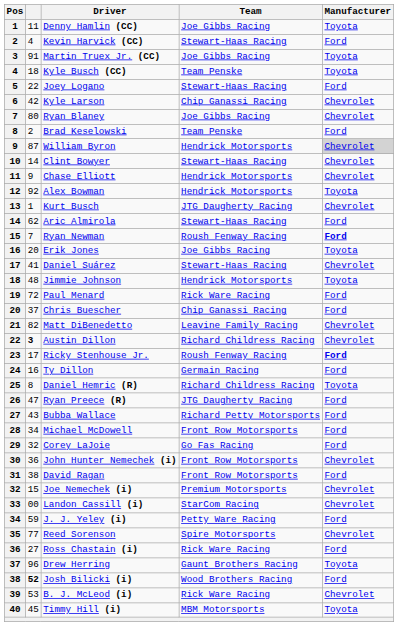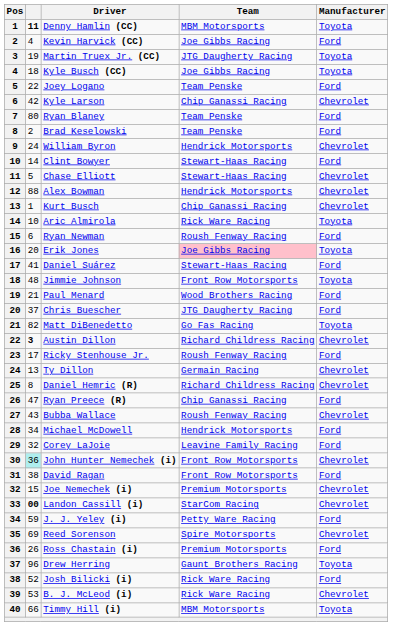 <table class="wikitable" style="font-size:95%">
 <tr>
 <th>Pos</th>
 <th></th>
 <th>Driver</th>
 <th>Team</th>
 <th>Manufacturer</th>
 </tr>
 <tr>
 <th>1</th>
-<td>11</td>
+<td><strong>11</strong></td>
 <td><a href='#'>Denny Hamlin</a> <strong>(CC)</strong></td>
-<td><a href='#'>Joe Gibbs Racing</a></td>
+<td><a href='#'>MBM Motorsports</a></td>
 <td><a href='#'>Toyota</a></td>
 </tr>
 <tr>
 <th>2</th>
 <td>4</td>
 <td><a href='#'>Kevin Harvick</a> <strong>(CC)</strong></td>
-<td><a href='#'>Stewart-Haas Racing</a></td>
+<td><a href='#'>Joe Gibbs Racing</a></td>
 <td><a href='#'>Ford</a></td>
 </tr>
 <tr>
 <th>3</th>
-<td>91</td>
+<td>19</td>
 <td><a href='#'>Martin Truex Jr.</a> <strong>(CC)</strong></td>
-<td><a href='#'>Joe Gibbs Racing</a></td>
+<td><a href='#'>JTG Daugherty Racing</a></td>
 <td><a href='#'>Toyota</a></td>
 </tr>
 <tr>
 <th>4</th>
 <td>18</td>
 <td><a href='#'>Kyle Busch</a> <strong>(CC)</strong></td>
-<td><a href='#'>Team Penske</a></td>
+<td><a href='#'>Joe Gibbs Racing</a></td>
 <td><a href='#'>Toyota</a></td>
 </tr>
 <tr>
 <th>5</th>
 <td>22</td>
 <td><a href='#'>Joey Logano</a></td>
-<td><a href='#'>Stewart-Haas Racing</a></td>
+<td><a href='#'>Team Penske</a></td>
 <td><a href='#'>Ford</a></td>
 </tr>
 <tr>
 <th>6</th>
 <td>42</td>
 <td><a href='#'>Kyle Larson</a></td>
 <td><a href='#'>Chip Ganassi Racing</a></td>
 <td><a href='#'>Chevrolet</a></td>
 </tr>
 <tr>
 <th>7</th>
 <td>80</td>
 <td><a href='#'>Ryan Blaney</a></td>
-<td><a href='#'>Joe Gibbs Racing</a></td>
-<td><a href='#'>Chevrolet</a></td>
+<td><a href='#'>Team Penske</a></td>
+<td><a href='#'>Ford</a></td>
 </tr>
 <tr>
 <th>8</th>
 <td>2</td>
 <td><a href='#'>Brad Keselowski</a></td>
 <td><a href='#'>Team Penske</a></td>
 <td><a href='#'>Ford</a></td>
 </tr>
 <tr>
 <th>9</th>
-<td>87</td>
+<td>24</td>
 <td><a href='#'>William Byron</a></td>
 <td><a href='#'>Hendrick Motorsports</a></td>
-<td style="background: lightgrey;"><a href='#'>Chevrolet</a></td>
+<td><a href='#'>Chevrolet</a></td>
 </tr>
 <tr>
 <th>10</th>
 <td>14</td>
 <td><a href='#'>Clint Bowyer</a></td>
 <td><a href='#'>Stewart-Haas Racing</a></td>
-<td><a href='#'>Chevrolet</a></td>
+<td><a href='#'>Ford</a></td>
 </tr>
 <tr>
 <th>11</th>
-<td>9</td>
+<td>5</td>
 <td><a href='#'>Chase Elliott</a></td>
-<td><a href='#'>Hendrick Motorsports</a></td>
+<td><a href='#'>Stewart-Haas Racing</a></td>
 <td><a href='#'>Chevrolet</a></td>
 </tr>
 <tr>
 <th>12</th>
-<td>92</td>
+<td>88</td>
 <td><a href='#'>Alex Bowman</a></td>
 <td><a href='#'>Hendrick Motorsports</a></td>
-<td><a href='#'>Toyota</a></td>
+<td><a href='#'>Chevrolet</a></td>
 </tr>
 <tr>
 <th>13</th>
 <td>1</td>
 <td><a href='#'>Kurt Busch</a></td>
-<td><a href='#'>JTG Daugherty Racing</a></td>
+<td><a href='#'>Chip Ganassi Racing</a></td>
 <td><a href='#'>Chevrolet</a></td>
 </tr>
 <tr>
 <th>14</th>
-<td>62</td>
+<td>10</td>
 <td><a href='#'>Aric Almirola</a></td>
-<td><a href='#'>Stewart-Haas Racing</a></td>
-<td><a href='#'>Ford</a></td>
+<td><a href='#'>Rick Ware Racing</a></td>
+<td><a href='#'>Toyota</a></td>
 </tr>
 <tr>
 <th>15</th>
-<td>7</td>
+<td>6</td>
 <td><a href='#'>Ryan Newman</a></td>
 <td><a href='#'>Roush Fenway Racing</a></td>
-<td><strong><a href='#'>Ford</a></strong></td>
+<td><a href='#'>Ford</a></td>
 </tr>
 <tr>
 <th>16</th>
 <td>20</td>
 <td><a href='#'>Erik Jones</a></td>
-<td><a href='#'>Joe Gibbs Racing</a></td>
+<td style="background: pink;"><a href='#'>Joe Gibbs Racing</a></td>
 <td><a href='#'>Toyota</a></td>
 </tr>
 <tr>
 <th>17</th>
 <td>41</td>
 <td><a href='#'>Daniel Suárez</a></td>
 <td><a href='#'>Stewart-Haas Racing</a></td>
-<td><a href='#'>Chevrolet</a></td>
+<td><a href='#'>Ford</a></td>
 </tr>
 <tr>
 <th>18</th>
 <td>48</td>
 <td><a href='#'>Jimmie Johnson</a></td>
-<td><a href='#'>Hendrick Motorsports</a></td>
+<td><a href='#'>Front Row Motorsports</a></td>
 <td><a href='#'>Toyota</a></td>
 </tr>
 <tr>
 <th>19</th>
-<td>72</td>
+<td>21</td>
 <td><a href='#'>Paul Menard</a></td>
-<td><a href='#'>Rick Ware Racing</a></td>
+<td><a href='#'>Wood Brothers Racing</a></td>
 <td><a href='#'>Ford</a></td>
 </tr>
 <tr>
 <th>20</th>
 <td>37</td>
 <td><a href='#'>Chris Buescher</a></td>
-<td><a href='#'>Chip Ganassi Racing</a></td>
+<td><a href='#'>JTG Daugherty Racing</a></td>
 <td><a href='#'>Ford</a></td>
 </tr>
 <tr>
 <th>21</th>
 <td>82</td>
 <td><a href='#'>Matt DiBenedetto</a></td>
-<td><a href='#'>Leavine Family Racing</a></td>
-<td><a href='#'>Chevrolet</a></td>
+<td><a href='#'>Go Fas Racing</a></td>
+<td><a href='#'>Toyota</a></td>
 </tr>
 <tr>
 <th>22</th>
 <td><strong>3</strong></td>
 <td><a href='#'>Austin Dillon</a></td>
 <td><a href='#'>Richard Childress Racing</a></td>
 <td><a href='#'>Chevrolet</a></td>
 </tr>
 <tr>
 <th>23</th>
 <td>17</td>
 <td><a href='#'>Ricky Stenhouse Jr.</a></td>
 <td><a href='#'>Roush Fenway Racing</a></td>
-<td><strong><a href='#'>Ford</a></strong></td>
+<td><a href='#'>Ford</a></td>
 </tr>
 <tr>
 <th>24</th>
-<td>16</td>
+<td>13</td>
 <td><a href='#'>Ty Dillon</a></td>
 <td><a href='#'>Germain Racing</a></td>
-<td><a href='#'>Ford</a></td>
+<td><a href='#'>Chevrolet</a></td>
 </tr>
 <tr>
 <th>25</th>
 <td>8</td>
 <td><a href='#'>Daniel Hemric</a> <strong>(R)</strong></td>
 <td><a href='#'>Richard Childress Racing</a></td>
-<td><a href='#'>Toyota</a></td>
+<td><a href='#'>Chevrolet</a></td>
 </tr>
 <tr>
 <th>26</th>
 <td>47</td>
 <td><a href='#'>Ryan Preece</a> <strong>(R)</strong></td>
-<td><a href='#'>JTG Daugherty Racing</a></td>
+<td><a href='#'>Chip Ganassi Racing</a></td>
 <td><a href='#'>Ford</a></td>
 </tr>
 <tr>
 <th>27</th>
 <td>43</td>
 <td><a href='#'>Bubba Wallace</a></td>
-<td><a href='#'>Richard Petty Motorsports</a></td>
-<td><a href='#'>Ford</a></td>
+<td><a href='#'>Roush Fenway Racing</a></td>
+<td><a href='#'>Chevrolet</a></td>
 </tr>
 <tr>
 <th>28</th>
 <td>34</td>
 <td><a href='#'>Michael McDowell</a></td>
-<td><a href='#'>Front Row Motorsports</a></td>
+<td><a href='#'>Hendrick Motorsports</a></td>
 <td><a href='#'>Ford</a></td>
 </tr>
 <tr>
 <th>29</th>
 <td>32</td>
 <td><a href='#'>Corey LaJoie</a></td>
-<td><a href='#'>Go Fas Racing</a></td>
+<td><a href='#'>Leavine Family Racing</a></td>
 <td><a href='#'>Ford</a></td>
 </tr>
 <tr>
 <th>30</th>
-<td>36</td>
+<td style="background: paleturquoise;">36</td>
 <td><a href='#'>John Hunter Nemechek</a> <strong>(i)</strong></td>
 <td><a href='#'>Front Row Motorsports</a></td>
 <td><a href='#'>Chevrolet</a></td>
 </tr>
 <tr>
 <th>31</th>
 <td>38</td>
 <td><a href='#'>David Ragan</a></td>
 <td><a href='#'>Front Row Motorsports</a></td>
 <td><a href='#'>Ford</a></td>
 </tr>
 <tr>
 <th>32</th>
 <td>15</td>
 <td><a href='#'>Joe Nemechek</a> <strong>(i)</strong></td>
 <td><a href='#'>Premium Motorsports</a></td>
 <td><a href='#'>Chevrolet</a></td>
 </tr>
 <tr>
 <th>33</th>
-<td>00</td>
+<td><strong>00</strong></td>
 <td><a href='#'>Landon Cassill</a> <strong>(i)</strong></td>
 <td><a href='#'>StarCom Racing</a></td>
 <td><a href='#'>Chevrolet</a></td>
 </tr>
 <tr>
 <th>34</th>
 <td>59</td>
 <td><a href='#'>J. J. Yeley</a> <strong>(i)</strong></td>
 <td><a href='#'>Petty Ware Racing</a></td>
 <td><a href='#'>Ford</a></td>
 </tr>
 <tr>
 <th>35</th>
-<td>77</td>
+<td>69</td>
 <td><a href='#'>Reed Sorenson</a></td>
 <td><a href='#'>Spire Motorsports</a></td>
 <td><a href='#'>Chevrolet</a></td>
 </tr>
 <tr>
 <th>36</th>
-<td>27</td>
+<td>26</td>
 <td><a href='#'>Ross Chastain</a> <strong>(i)</strong></td>
-<td><a href='#'>Rick Ware Racing</a></td>
+<td><a href='#'>Premium Motorsports</a></td>
 <td><a href='#'>Ford</a></td>
 </tr>
 <tr>
 <th>37</th>
 <td>96</td>
 <td><a href='#'>Drew Herring</a></td>
 <td><a href='#'>Gaunt Brothers Racing</a></td>
 <td><a href='#'>Toyota</a></td>
 </tr>
 <tr>
 <th>38</th>
-<td><strong>52</strong></td>
+<td>52</td>
 <td><a href='#'>Josh Bilicki</a> <strong>(i)</strong></td>
-<td><a href='#'>Wood Brothers Racing</a></td>
+<td><a href='#'>Rick Ware Racing</a></td>
 <td><a href='#'>Ford</a></td>
 </tr>
 <tr>
 <th>39</th>
 <td>53</td>
 <td><a href='#'>B. J. McLeod</a> <strong>(i)</strong></td>
 <td><a href='#'>Rick Ware Racing</a></td>
 <td><a href='#'>Chevrolet</a></td>
 </tr>
 <tr>
 <th>40</th>
-<td>45</td>
+<td>66</td>
 <td><a href='#'>Timmy Hill</a> <strong>(i)</strong></td>
 <td><a href='#'>MBM Motorsports</a></td>
 <td><a href='#'>Toyota</a></td>
 </tr>
 <tr>
 <th colspan="5"></th>
 </tr>
 </table>
